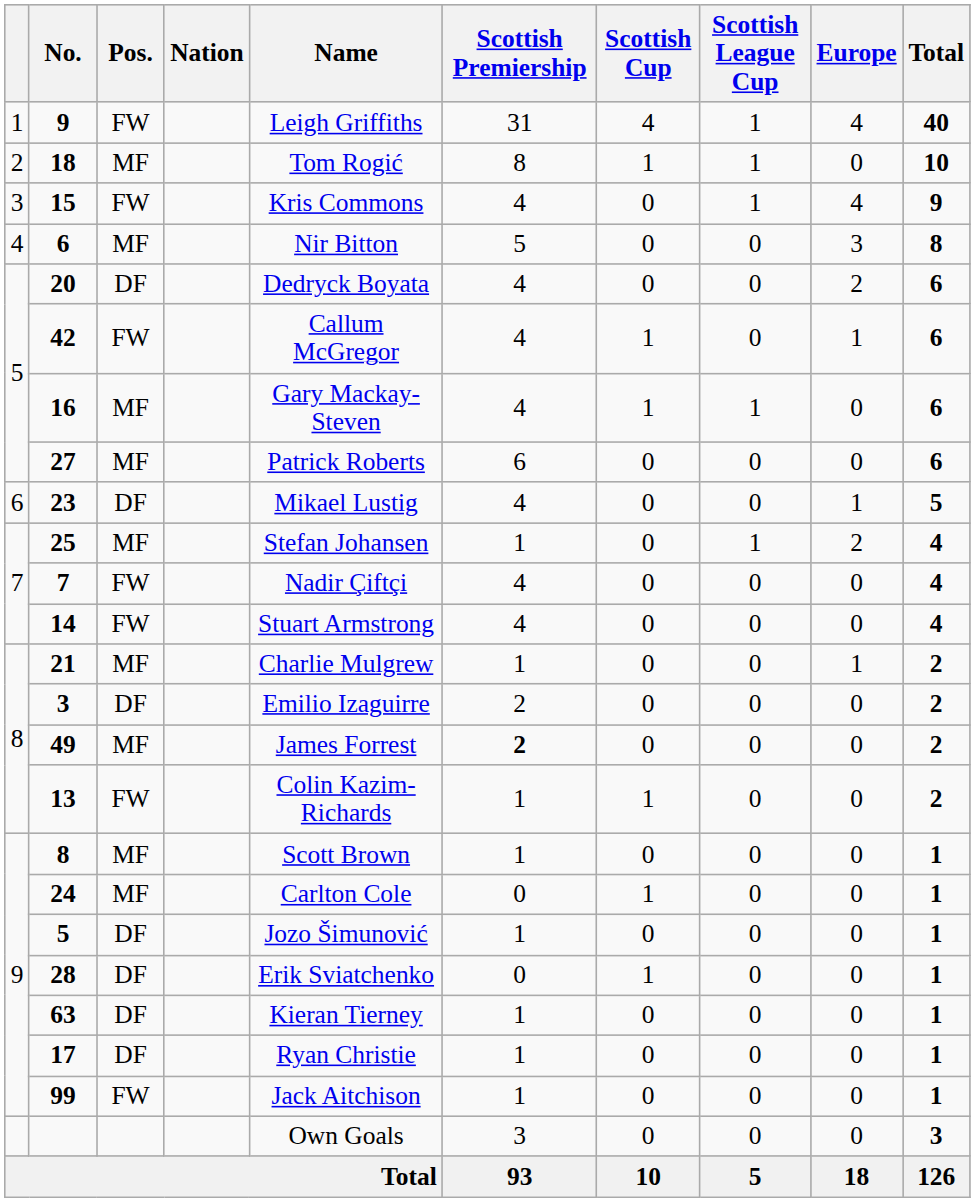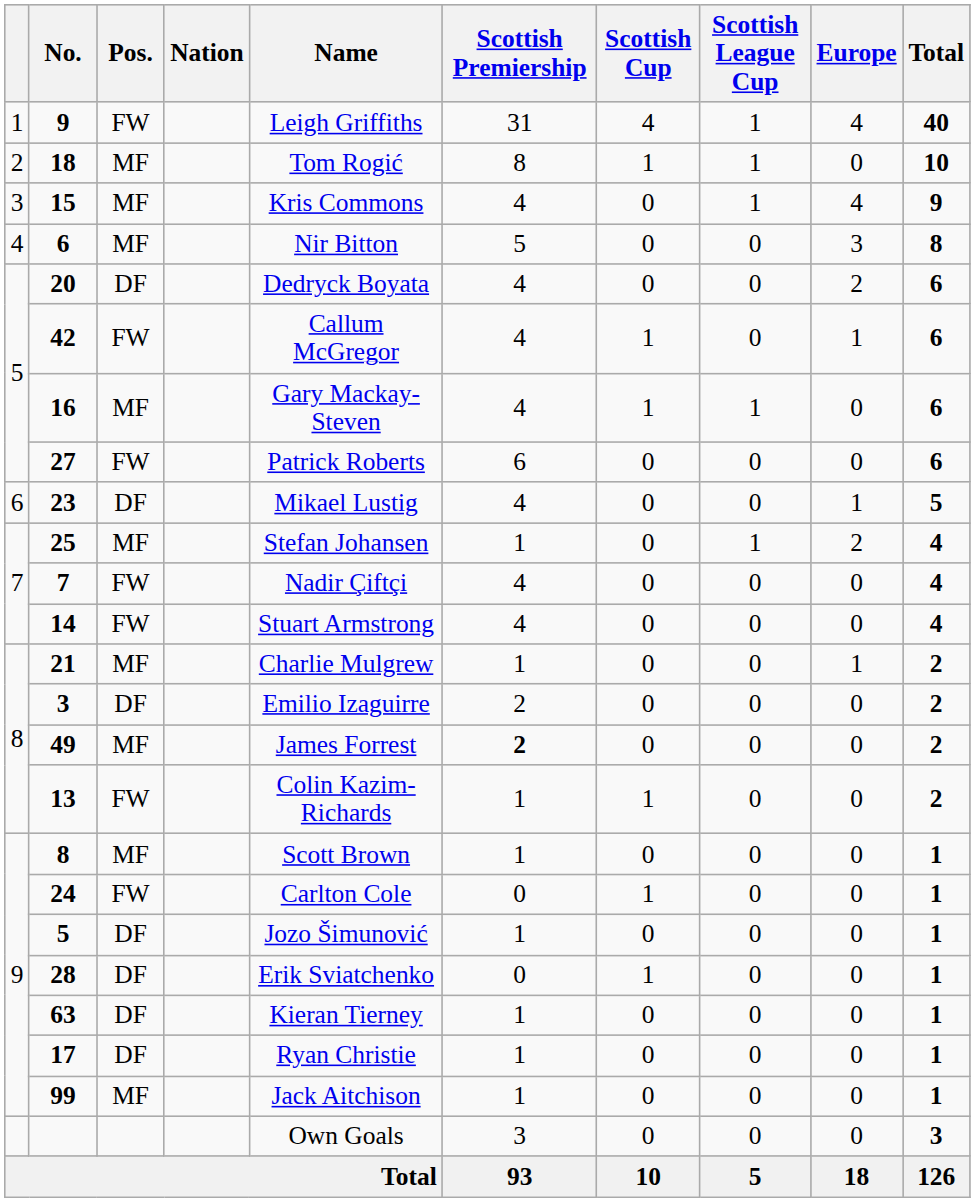 <table class="wikitable sortable">
 <tr>
 <th></th>
 <th width="7%">No.</th>
 <th width="7%">Pos.</th>
 <th width="7%">Nation</th>
 <th width="20%">Name</th>
 <th><a href='#'>Scottish Premiership</a></th>
 <th><a href='#'>Scottish Cup</a></th>
 <th><a href='#'>Scottish League Cup</a></th>
 <th><a href='#'>Europe</a></th>
 <th>Total</th>
 </tr>
 <tr>
 <td align=center rowspan=1>1</td>
 <td align=center><strong>9</strong></td>
 <td align=center>FW</td>
 <td align=center></td>
 <td align=center><a href='#'>Leigh Griffiths</a></td>
 <td align=center>31 </td>
 <td align=center>4 </td>
 <td align=center>1 </td>
 <td align=center>4 </td>
 <td align=center><strong>40</strong> </td>
 </tr>
 <tr>
 <td align=center rowspan=1>2</td>
 <td align=center><strong>18</strong></td>
 <td align=center>MF</td>
 <td align=center></td>
 <td align=center><a href='#'>Tom Rogić</a></td>
 <td align=center>8 </td>
 <td align=center>1 </td>
 <td align=center>1 </td>
 <td align=center>0 </td>
 <td align=center><strong>10</strong> </td>
 </tr>
 <tr>
 <td align=center rowspan=1>3</td>
 <td align=center><strong>15</strong></td>
-<td align=center>FW</td>
+<td align=center>MF</td>
 <td align=center></td>
 <td align=center><a href='#'>Kris Commons</a></td>
 <td align=center>4 </td>
 <td align=center>0 </td>
 <td align=center>1 </td>
 <td align=center>4 </td>
 <td align=center><strong>9</strong> </td>
 </tr>
 <tr>
 <td align=center rowspan=1>4</td>
 <td align=center><strong>6</strong></td>
 <td align=center>MF</td>
 <td align=center></td>
 <td align=center><a href='#'>Nir Bitton</a></td>
 <td align=center>5 </td>
 <td align=center>0 </td>
 <td align=center>0 </td>
 <td align=center>3 </td>
 <td align=center><strong>8</strong> </td>
 </tr>
 <tr>
 <td align=center rowspan=4>5</td>
 <td align=center><strong>20</strong></td>
 <td align=center>DF</td>
 <td align=center></td>
 <td align=center><a href='#'>Dedryck Boyata</a></td>
 <td align=center>4 </td>
 <td align=center>0 </td>
 <td align=center>0 </td>
 <td align=center>2 </td>
 <td align=center><strong>6</strong> </td>
 </tr>
 <tr>
 <td align=center><strong>42</strong></td>
 <td align=center>FW</td>
 <td align=center></td>
 <td align=center><a href='#'>Callum McGregor</a></td>
 <td align=center>4 </td>
 <td align=center>1 </td>
 <td align=center>0 </td>
 <td align=center>1 </td>
 <td align=center><strong>6</strong> </td>
 </tr>
 <tr>
 <td align=center><strong>16</strong></td>
 <td align=center>MF</td>
 <td align=center></td>
 <td align=center><a href='#'>Gary Mackay-Steven</a></td>
 <td align=center>4 </td>
 <td align=center>1 </td>
 <td align=center>1 </td>
 <td align=center>0 </td>
 <td align=center><strong>6</strong> </td>
 </tr>
 <tr>
 <td align=center><strong>27</strong></td>
-<td align=center>MF</td>
+<td align=center>FW</td>
 <td align=center></td>
 <td align=center><a href='#'>Patrick Roberts</a></td>
 <td align=center>6 </td>
 <td align=center>0 </td>
 <td align=center>0 </td>
 <td align=center>0 </td>
 <td align=center><strong>6</strong> </td>
 </tr>
 <tr>
 <td align=center rowspan=1>6</td>
 <td align=center><strong>23</strong></td>
 <td align=center>DF</td>
 <td align=center></td>
 <td align=center><a href='#'>Mikael Lustig</a></td>
 <td align=center>4 </td>
 <td align=center>0 </td>
 <td align=center>0 </td>
 <td align=center>1 </td>
 <td align=center><strong>5</strong> </td>
 </tr>
 <tr>
 <td align=center rowspan=3>7</td>
 <td align=center><strong>25</strong></td>
 <td align=center>MF</td>
 <td align=center></td>
 <td align=center><a href='#'>Stefan Johansen</a></td>
 <td align=center>1 </td>
 <td align=center>0 </td>
 <td align=center>1 </td>
 <td align=center>2 </td>
 <td align=center><strong>4</strong> </td>
 </tr>
 <tr>
 <td align=center><strong>7</strong></td>
 <td align=center>FW</td>
 <td align=center></td>
 <td align=center><a href='#'>Nadir Çiftçi</a></td>
 <td align=center>4 </td>
 <td align=center>0 </td>
 <td align=center>0 </td>
 <td align=center>0 </td>
 <td align=center><strong>4</strong> </td>
 </tr>
 <tr>
 <td align=center><strong>14</strong></td>
 <td align=center>FW</td>
 <td align=center></td>
 <td align=center><a href='#'>Stuart Armstrong</a></td>
 <td align=center>4 </td>
 <td align=center>0 </td>
 <td align=center>0 </td>
 <td align=center>0 </td>
 <td align=center><strong>4</strong> </td>
 </tr>
 <tr>
 <td align=center rowspan=4>8</td>
 <td align=center><strong>21</strong></td>
 <td align=center>MF</td>
 <td align=center></td>
 <td align=center><a href='#'>Charlie Mulgrew</a></td>
 <td align=center>1 </td>
 <td align=center>0 </td>
 <td align=center>0 </td>
 <td align=center>1 </td>
 <td align=center><strong>2</strong> </td>
 </tr>
 <tr>
 <td align=center><strong>3</strong></td>
 <td align=center>DF</td>
 <td align=center></td>
 <td align=center><a href='#'>Emilio Izaguirre</a></td>
 <td align=center>2 </td>
 <td align=center>0 </td>
 <td align=center>0 </td>
 <td align=center>0 </td>
 <td align=center><strong>2</strong> </td>
 </tr>
 <tr>
 <td align=center><strong>49</strong></td>
 <td align=center>MF</td>
 <td align=center></td>
 <td align=center><a href='#'>James Forrest</a></td>
 <td align=center><strong>2 </strong></td>
 <td align=center>0 </td>
 <td align=center>0 </td>
 <td align=center>0 </td>
 <td align=center><strong>2</strong> </td>
 </tr>
 <tr>
 <td align=center><strong>13</strong></td>
 <td align=center>FW</td>
 <td align=center></td>
 <td align=center><a href='#'>Colin Kazim-Richards</a></td>
 <td align=center>1 </td>
 <td align=center>1 </td>
 <td align=center>0 </td>
 <td align=center>0 </td>
 <td align=center><strong>2</strong> </td>
 </tr>
 <tr>
 <td align=center rowspan=7>9</td>
 <td align=center><strong>8</strong></td>
 <td align=center>MF</td>
 <td align=center></td>
 <td align=center><a href='#'>Scott Brown</a></td>
 <td align=center>1 </td>
 <td align=center>0 </td>
 <td align=center>0 </td>
 <td align=center>0 </td>
 <td align=center><strong>1</strong> </td>
 </tr>
 <tr>
 <td align=center><strong>24</strong></td>
-<td align=center>MF</td>
+<td align=center>FW</td>
 <td align=center></td>
 <td align=center><a href='#'>Carlton Cole</a></td>
 <td align=center>0 </td>
 <td align=center>1 </td>
 <td align=center>0 </td>
 <td align=center>0 </td>
 <td align=center><strong>1</strong> </td>
 </tr>
 <tr>
 <td align=center><strong>5</strong></td>
 <td align=center>DF</td>
 <td align=center></td>
 <td align=center><a href='#'>Jozo Šimunović</a></td>
 <td align=center>1 </td>
 <td align=center>0 </td>
 <td align=center>0 </td>
 <td align=center>0 </td>
 <td align=center><strong>1</strong> </td>
 </tr>
 <tr>
 <td align=center><strong>28</strong></td>
 <td align=center>DF</td>
 <td align=center></td>
 <td align=center><a href='#'>Erik Sviatchenko</a></td>
 <td align=center>0 </td>
 <td align=center>1 </td>
 <td align=center>0 </td>
 <td align=center>0 </td>
 <td align=center><strong>1</strong> </td>
 </tr>
 <tr>
 <td align=center><strong>63</strong></td>
 <td align=center>DF</td>
 <td align=center></td>
 <td align=center><a href='#'>Kieran Tierney</a></td>
 <td align=center>1 </td>
 <td align=center>0 </td>
 <td align=center>0 </td>
 <td align=center>0 </td>
 <td align=center><strong>1</strong> </td>
 </tr>
 <tr>
 <td align=center><strong>17</strong></td>
 <td align=center>DF</td>
 <td align=center></td>
 <td align=center><a href='#'>Ryan Christie</a></td>
 <td align=center>1 </td>
 <td align=center>0 </td>
 <td align=center>0 </td>
 <td align=center>0 </td>
 <td align=center><strong>1</strong> </td>
 </tr>
 <tr>
 <td align=center><strong>99</strong></td>
-<td align=center>FW</td>
+<td align=center>MF</td>
 <td align=center></td>
 <td align=center><a href='#'>Jack Aitchison</a></td>
 <td align=center>1 </td>
 <td align=center>0 </td>
 <td align=center>0 </td>
 <td align=center>0 </td>
 <td align=center><strong>1</strong> </td>
 </tr>
 <tr>
 <td align=center rowspan=1></td>
 <td align=center></td>
 <td align=center></td>
 <td align=center></td>
 <td align=center>Own Goals</td>
 <td align=center>3 </td>
 <td align=center>0 </td>
 <td align=center>0 </td>
 <td align=center>0 </td>
 <td align=center><strong>3</strong> </td>
 </tr>
 <tr bgcolor="F1F1F1" >
 <td colspan=5 align=right><strong>Total</strong></td>
 <td align=center><strong>93</strong></td>
 <td align=center><strong>10</strong></td>
 <td align=center><strong>5</strong></td>
 <td align=center><strong>18</strong></td>
 <td align=center><strong>126</strong></td>
 </tr>
 </table>
